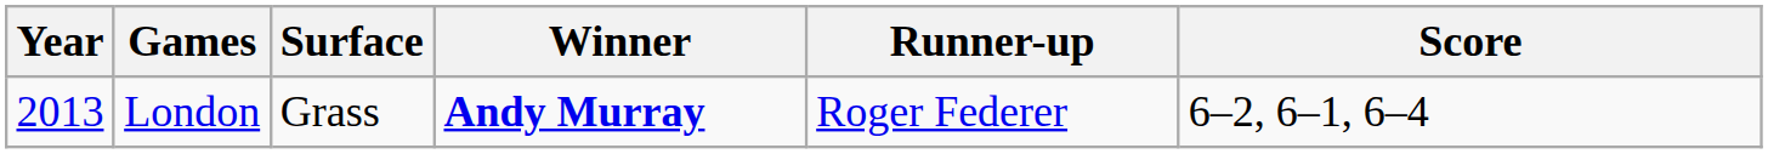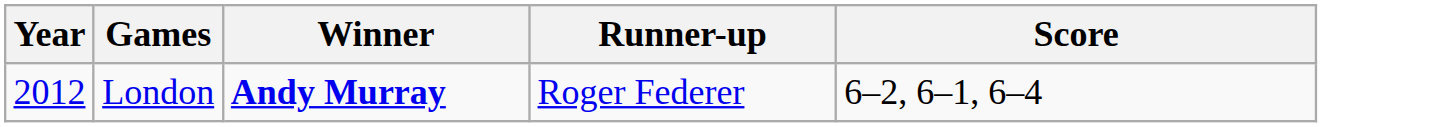 <table class="sortable wikitable" style=font-size:97%>
 <tr>
 <th>Year</th>
 <th>Games</th>
-<th>Surface</th>
 <th width=125>Winner</th>
 <th width=125>Runner-up</th>
 <th style="width:200px" class="unsortable">Score</th>
 </tr>
 <tr>
-<td><a href='#'>2013</a></td>
+<td><a href='#'>2012</a></td>
 <td><a href='#'>London</a></td>
-<td>Grass</td>
 <td><strong> <a href='#'>Andy Murray</a></strong></td>
 <td> <a href='#'>Roger Federer</a></td>
 <td>6–2, 6–1, 6–4</td>
 </tr>
 </table>
